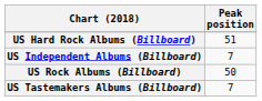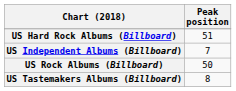 <table class="wikitable sortable plainrowheaders" style="text-align:center">
 <tr>
 <th scope="col">Chart (2018)</th>
 <th scope="col">Peak<br> position</th>
 </tr>
 <tr>
 </tr>
 <tr>
 </tr>
 <tr>
 </tr>
 <tr>
 </tr>
 <tr>
 </tr>
 <tr>
 </tr>
 <tr>
 </tr>
 <tr>
 <th scope="row">US Hard Rock Albums (<em><a href='#'>Billboard</a></em>)</th>
 <td>51</td>
 </tr>
 <tr>
 <th scope="row">US <a href='#'>Independent Albums</a> (<em>Billboard</em>)</th>
 <td>7</td>
 </tr>
 <tr>
 <th scope="row">US Rock Albums (<em>Billboard</em>)</th>
 <td>50</td>
 </tr>
 <tr>
 <th scope="row">US Tastemakers Albums (<em>Billboard</em>)</th>
-<td align="center">7</td>
+<td align="center">8</td>
 </tr>
 </table>
